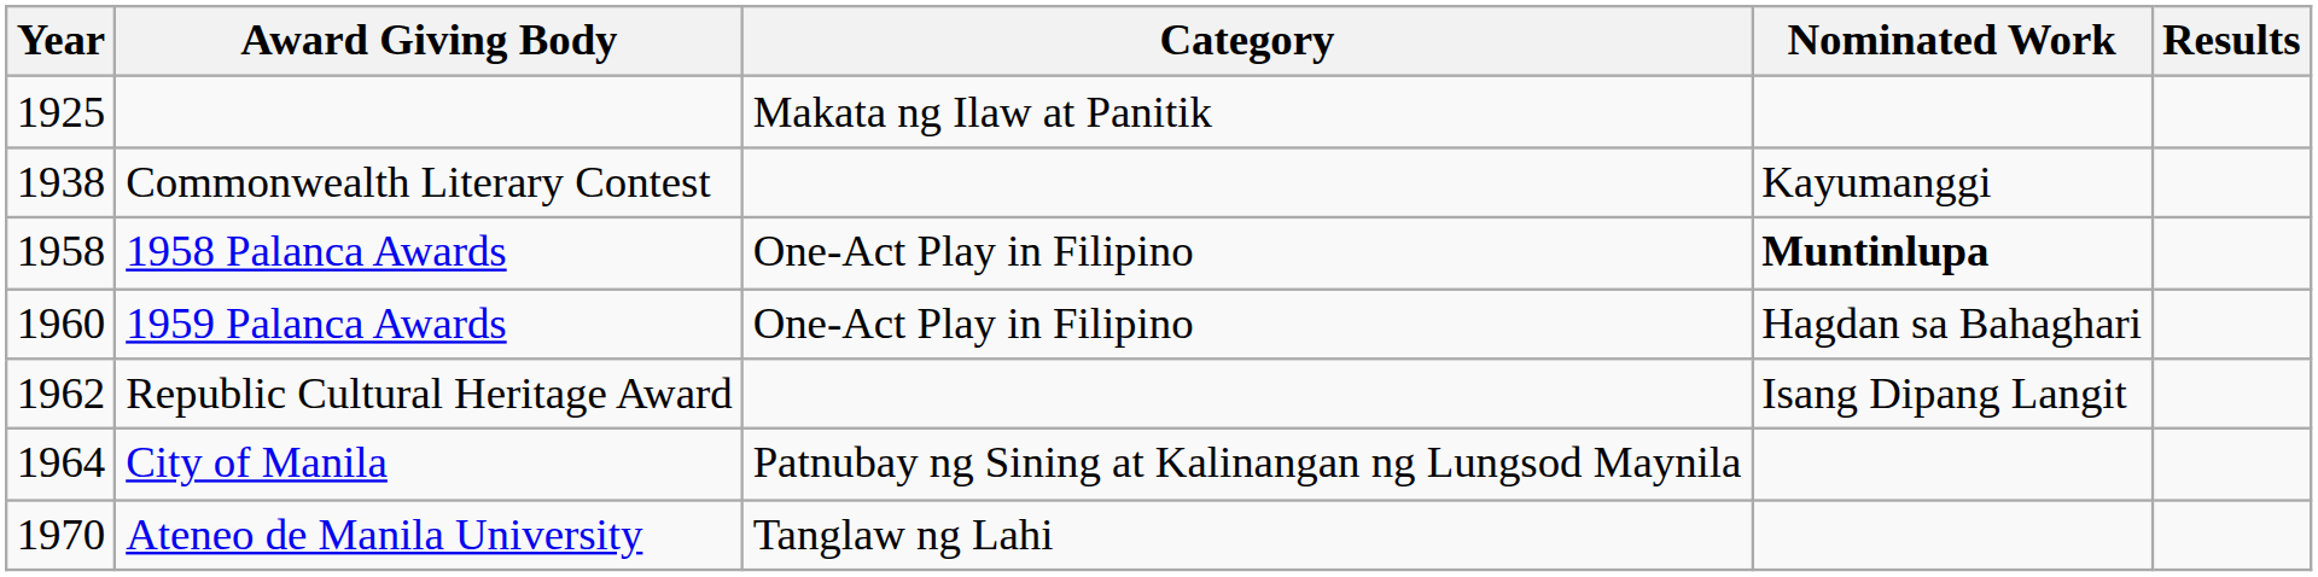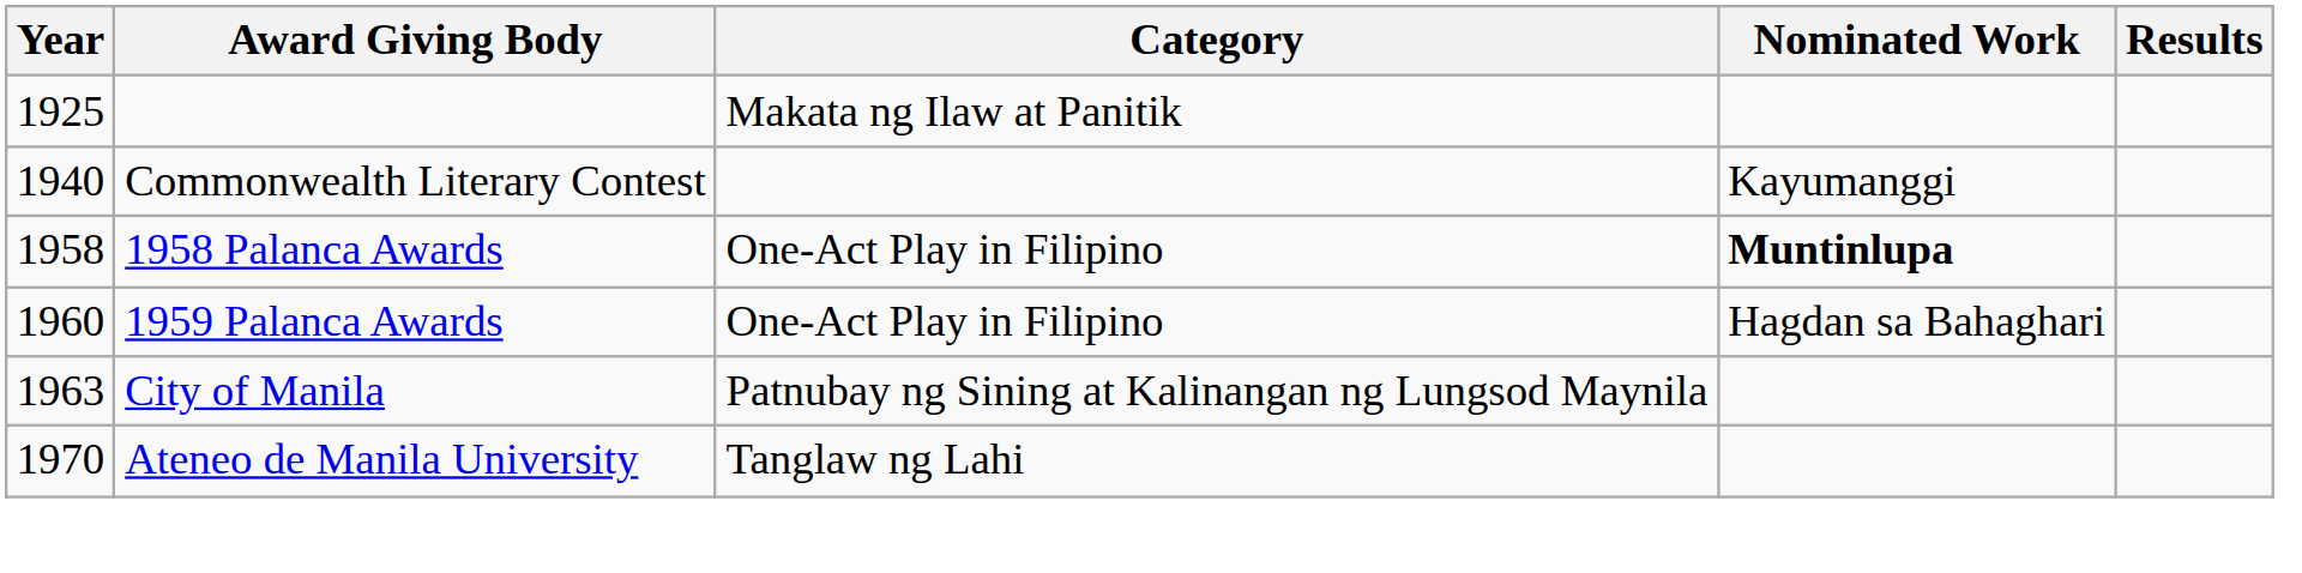 <table class="wikitable">
 <tr>
 <th>Year</th>
 <th>Award Giving Body</th>
 <th>Category</th>
 <th>Nominated Work</th>
 <th>Results</th>
 </tr>
 <tr>
 <td>1925</td>
 <td></td>
 <td>Makata ng Ilaw at Panitik</td>
 <td></td>
 <td></td>
 </tr>
 <tr>
-<td>1938</td>
+<td>1940</td>
 <td>Commonwealth Literary Contest</td>
 <td></td>
 <td>Kayumanggi</td>
 <td></td>
 </tr>
 <tr>
 <td>1958</td>
 <td><a href='#'>1958 Palanca Awards</a></td>
 <td>One-Act Play in Filipino</td>
 <td><strong>Muntinlupa</strong></td>
 <td></td>
 </tr>
 <tr>
 <td>1960</td>
 <td><a href='#'>1959 Palanca Awards</a></td>
 <td>One-Act Play in Filipino</td>
 <td>Hagdan sa Bahaghari</td>
 <td></td>
 </tr>
 <tr>
-<td>1962</td>
-<td>Republic Cultural Heritage Award</td>
-<td></td>
-<td>Isang Dipang Langit</td>
-<td></td>
-</tr>
-<tr>
-<td>1964</td>
+<td>1963</td>
 <td><a href='#'>City of Manila</a></td>
 <td>Patnubay ng Sining at Kalinangan ng Lungsod Maynila</td>
 <td></td>
 <td></td>
 </tr>
 <tr>
 <td>1970</td>
 <td><a href='#'>Ateneo de Manila University</a></td>
 <td>Tanglaw ng Lahi</td>
 <td></td>
 <td></td>
 </tr>
 </table>
